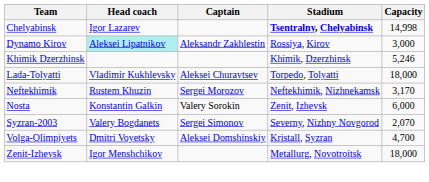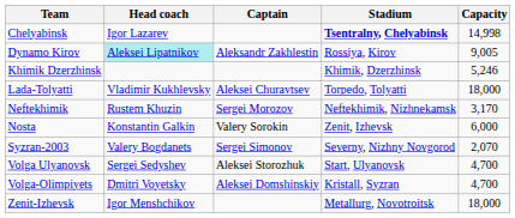 <table class="wikitable sortable" style="text-align:center">
 <tr>
 <th>Team</th>
 <th>Head coach</th>
 <th>Captain</th>
 <th>Stadium</th>
 <th>Capacity</th>
 </tr>
 <tr>
 <td align=left><a href='#'>Chelyabinsk</a></td>
 <td align=left> <a href='#'>Igor Lazarev</a></td>
 <td></td>
 <td align=left><strong><a href='#'>Tsentralny</a>, <a href='#'>Chelyabinsk</a></strong></td>
 <td>14,998</td>
 </tr>
 <tr>
 <td align=left><a href='#'>Dynamo Kirov</a></td>
 <td align=left style="background: paleturquoise;"> <a href='#'>Aleksei Lipatnikov</a></td>
 <td align=left> <a href='#'>Aleksandr Zakhlestin</a></td>
 <td align=left><a href='#'>Rossiya</a>, <a href='#'>Kirov</a></td>
-<td>3,000</td>
+<td>9,005</td>
 </tr>
 <tr>
 <td align=left><a href='#'>Khimik Dzerzhinsk</a></td>
 <td></td>
 <td></td>
 <td align=left><a href='#'>Khimik</a>, <a href='#'>Dzerzhinsk</a></td>
 <td>5,246</td>
 </tr>
 <tr>
 <td align=left><a href='#'>Lada-Tolyatti</a></td>
 <td align=left> <a href='#'>Vladimir Kukhlevsky</a></td>
 <td align=left> <a href='#'>Aleksei Churavtsev</a></td>
 <td align=left><a href='#'>Torpedo</a>, <a href='#'>Tolyatti</a></td>
 <td>18,000</td>
 </tr>
 <tr>
 <td align=left><a href='#'>Neftekhimik</a></td>
 <td align=left> <a href='#'>Rustem Khuzin</a></td>
 <td align=left> <a href='#'>Sergei Morozov</a></td>
 <td align=left><a href='#'>Neftekhimik</a>, <a href='#'>Nizhnekamsk</a></td>
 <td>3,170</td>
 </tr>
 <tr>
 <td align=left><a href='#'>Nosta</a></td>
 <td align=left> <a href='#'>Konstantin Galkin</a></td>
 <td align=left> Valery Sorokin</td>
 <td align=left><a href='#'>Zenit</a>, <a href='#'>Izhevsk</a></td>
 <td>6,000</td>
 </tr>
 <tr>
 <td align=left><a href='#'>Syzran-2003</a></td>
 <td align=left> <a href='#'>Valery Bogdanets</a></td>
 <td align=left> <a href='#'>Sergei Simonov</a></td>
 <td align=left><a href='#'>Severny</a>, <a href='#'>Nizhny Novgorod</a></td>
 <td>2,070</td>
 </tr>
 <tr>
+<td align=left><a href='#'>Volga Ulyanovsk</a></td>
+<td align=left> <a href='#'>Sergei Sedyshev</a></td>
+<td align=left> Aleksei Storozhuk</td>
+<td align=left><a href='#'>Start</a>, <a href='#'>Ulyanovsk</a></td>
+<td>4,700</td>
+</tr>
+<tr>
 <td align=left><a href='#'>Volga-Olimpiyets</a></td>
 <td align=left> <a href='#'>Dmitri Voyetsky</a></td>
 <td align=left> <a href='#'>Aleksei Domshinskiy</a></td>
 <td align=left><a href='#'>Kristall</a>, <a href='#'>Syzran</a></td>
 <td>4,700</td>
 </tr>
 <tr>
 <td align=left><a href='#'>Zenit-Izhevsk</a></td>
 <td align=left> <a href='#'>Igor Menshchikov</a></td>
 <td></td>
 <td align=left><a href='#'>Metallurg</a>, <a href='#'>Novotroitsk</a></td>
 <td>18,000</td>
 </tr>
 </table>
